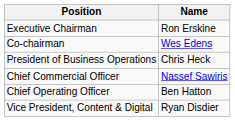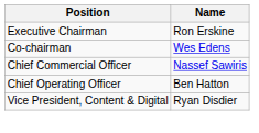 <table class="wikitable">
 <tr>
 <th>Position</th>
 <th>Name</th>
 </tr>
 <tr>
 <td>Executive Chairman</td>
 <td>Ron Erskine</td>
 </tr>
 <tr>
 <td>Co-chairman</td>
 <td><a href='#'>Wes Edens</a></td>
 </tr>
 <tr>
-<td>President of Business Operations</td>
-<td>Chris Heck</td>
-</tr>
-<tr>
 <td>Chief Commercial Officer</td>
 <td><a href='#'>Nassef Sawiris</a></td>
 </tr>
 <tr>
 <td>Chief Operating Officer</td>
 <td>Ben Hatton</td>
 </tr>
 <tr>
 <td>Vice President, Content & Digital</td>
 <td>Ryan Disdier</td>
 </tr>
 </table>
